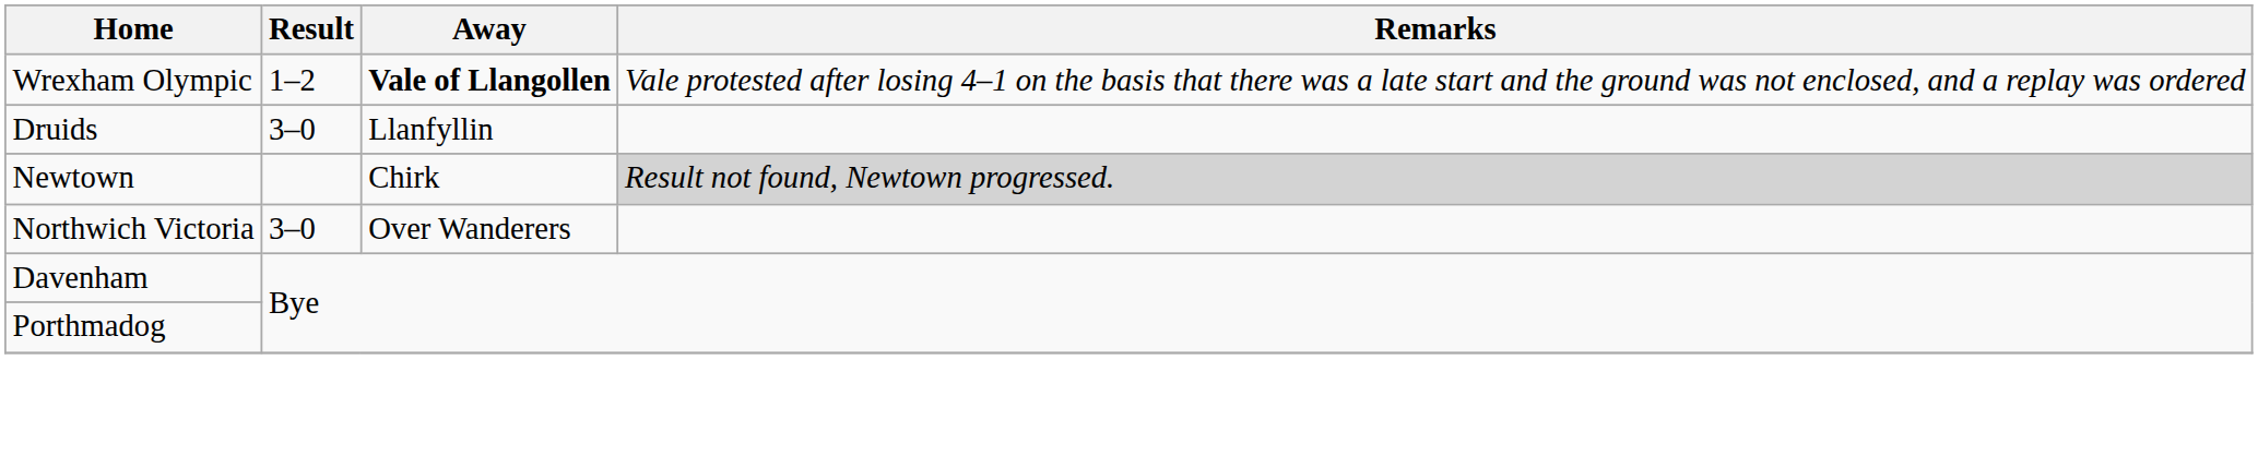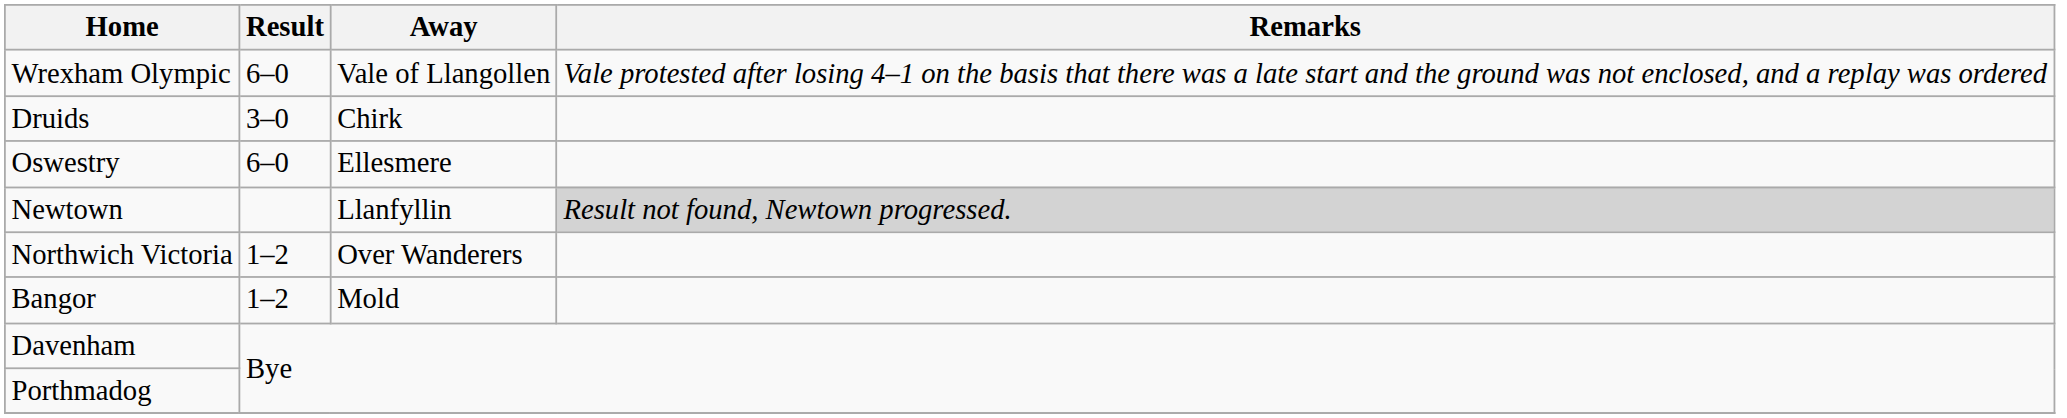 <table class="wikitable">
 <tr>
 <th>Home</th>
 <th>Result</th>
 <th>Away</th>
 <th>Remarks</th>
 </tr>
 <tr>
 <td>Wrexham Olympic</td>
-<td>1–2</td>
-<td><strong>Vale of Llangollen</strong></td>
+<td>6–0</td>
+<td>Vale of Llangollen</td>
 <td><em>Vale protested after losing 4–1 on the basis that there was a late start and the ground was not enclosed, and a replay was ordered</em></td>
 </tr>
 <tr>
 <td>Druids</td>
 <td>3–0</td>
-<td>Llanfyllin</td>
+<td>Chirk</td>
+<td></td>
+</tr>
+<tr>
+<td>Oswestry</td>
+<td>6–0</td>
+<td>Ellesmere</td>
 <td></td>
 </tr>
 <tr>
 <td>Newtown</td>
 <td></td>
-<td>Chirk</td>
+<td>Llanfyllin</td>
 <td style="background: lightgrey;"><em>Result not found, Newtown progressed.</em></td>
 </tr>
 <tr>
 <td>Northwich Victoria</td>
-<td>3–0</td>
+<td>1–2</td>
 <td>Over Wanderers</td>
+<td></td>
+</tr>
+<tr>
+<td>Bangor</td>
+<td>1–2</td>
+<td>Mold</td>
 <td></td>
 </tr>
 <tr>
 <td>Davenham</td>
 <td colspan="3" rowspan="2">Bye</td>
 </tr>
 <tr>
 <td>Porthmadog</td>
 </tr>
 <tr>
 </tr>
 </table>
